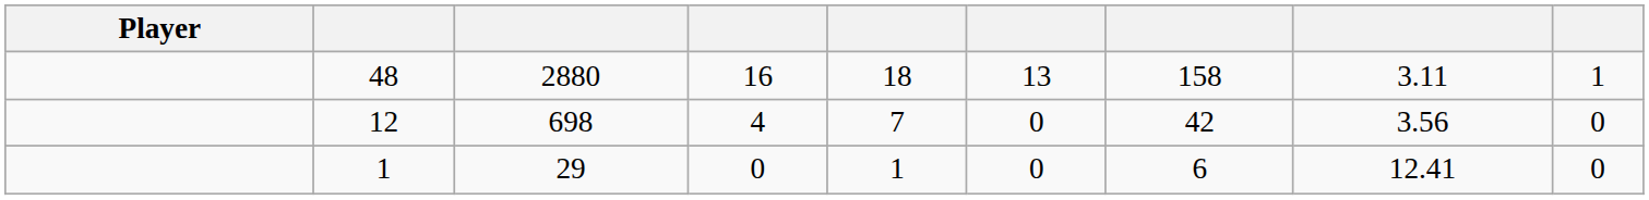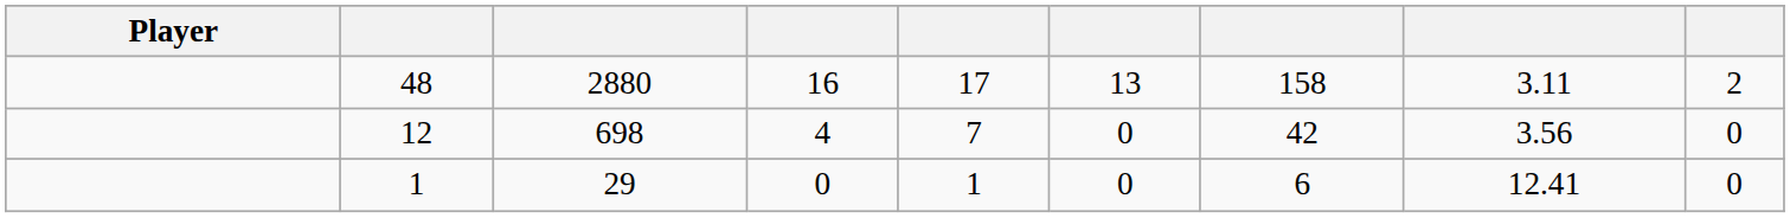 <table class="wikitable sortable" style="width:100%;">
 <tr style="text-align:center; background:#ddd;">
 <th>Player</th>
 <th></th>
 <th></th>
 <th></th>
 <th></th>
 <th></th>
 <th></th>
 <th></th>
 <th></th>
 </tr>
 <tr align=center>
 <td></td>
 <td>48</td>
 <td>2880</td>
 <td>16</td>
-<td>18</td>
+<td>17</td>
 <td>13</td>
 <td>158</td>
 <td>3.11</td>
-<td>1</td>
+<td>2</td>
 </tr>
 <tr align=center>
 <td></td>
 <td>12</td>
 <td>698</td>
 <td>4</td>
 <td>7</td>
 <td>0</td>
 <td>42</td>
 <td>3.56</td>
 <td>0</td>
 </tr>
 <tr align=center>
 <td></td>
 <td>1</td>
 <td>29</td>
 <td>0</td>
 <td>1</td>
 <td>0</td>
 <td>6</td>
 <td>12.41</td>
 <td>0</td>
 </tr>
 </table>
